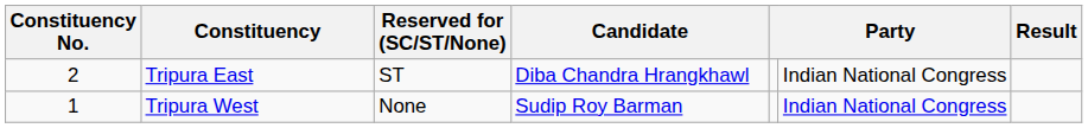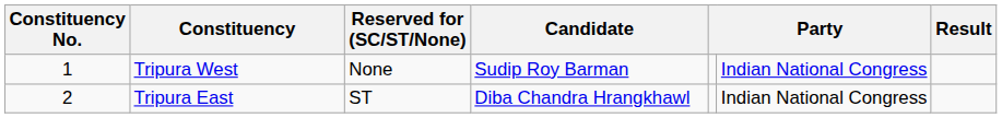 <table class= "wikitable sortable">
 <tr>
 <th>Constituency <br> No.</th>
 <th style="width:180px;">Constituency</th>
 <th>Reserved for<br>(SC/ST/None)</th>
 <th style="width:200px;">Candidate</th>
 <th colspan="2">Party</th>
 <th>Result</th>
 </tr>
 <tr>
+<td align="center">1</td>
+<td><a href='#'>Tripura West</a></td>
+<td>None</td>
+<td><a href='#'>Sudip Roy Barman</a></td>
+<td bgcolor=></td>
+<td><a href='#'>Indian National Congress</a></td>
+<td></td>
+</tr>
+<tr>
 <td align="center">2</td>
 <td><a href='#'>Tripura East</a></td>
 <td>ST</td>
 <td><a href='#'>Diba Chandra Hrangkhawl</a></td>
 <td bgcolor=></td>
 <td>Indian National Congress</td>
 <td></td>
 </tr>
-<tr>
-<td align="center">1</td>
-<td><a href='#'>Tripura West</a></td>
-<td>None</td>
-<td><a href='#'>Sudip Roy Barman</a></td>
-<td bgcolor=></td>
-<td><a href='#'>Indian National Congress</a></td>
-<td></td>
-</tr>
 </table>
